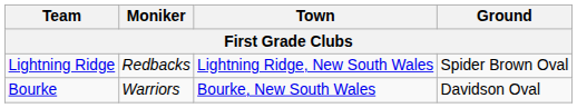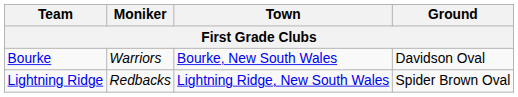 <table class="wikitable sortable">
 <tr>
 <th>Team</th>
 <th>Moniker</th>
 <th>Town</th>
 <th>Ground</th>
 </tr>
 <tr>
 <th colspan="4">First Grade Clubs</th>
 </tr>
 <tr>
+<td> <a href='#'>Bourke</a></td>
+<td><em>Warriors</em></td>
+<td><a href='#'>Bourke, New South Wales</a></td>
+<td>Davidson Oval</td>
+</tr>
+<tr>
 <td> <a href='#'>Lightning Ridge</a></td>
 <td><em>Redbacks</em></td>
 <td><a href='#'>Lightning Ridge, New South Wales</a></td>
 <td>Spider Brown Oval</td>
 </tr>
-<tr>
-<td> <a href='#'>Bourke</a></td>
-<td><em>Warriors</em></td>
-<td><a href='#'>Bourke, New South Wales</a></td>
-<td>Davidson Oval</td>
-</tr>
 </table>
